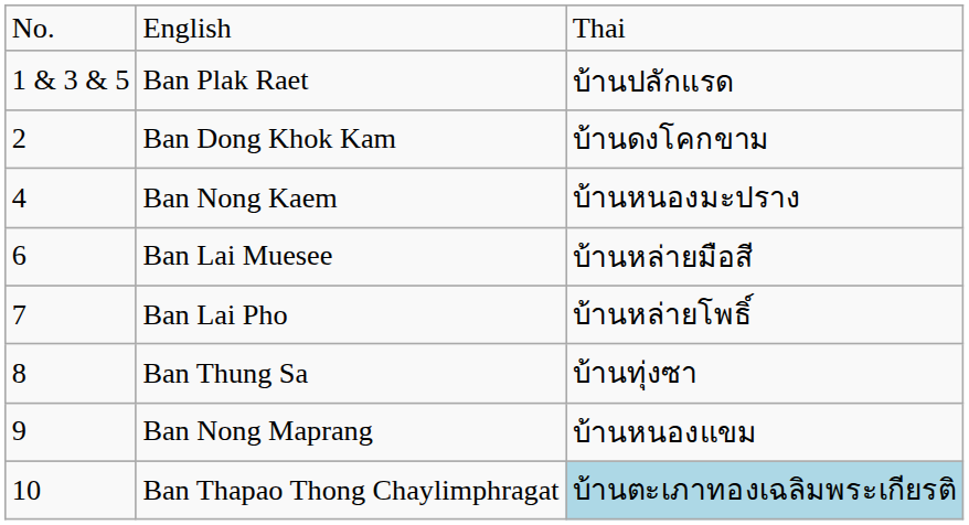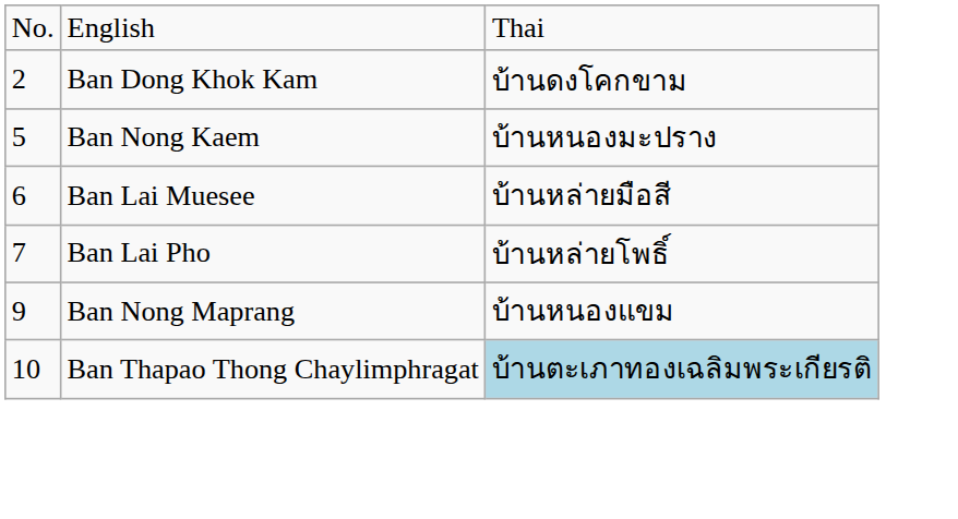 <table class="wikitable">
 <tr>
 <td>No.</td>
 <td>English</td>
 <td>Thai</td>
 </tr>
 <tr>
-<td>1 & 3 & 5</td>
-<td>Ban Plak Raet</td>
-<td>บ้านปลักแรด</td>
-</tr>
-<tr>
 <td>2</td>
 <td>Ban Dong Khok Kam</td>
 <td>บ้านดงโคกขาม</td>
 </tr>
 <tr>
-<td>4</td>
+<td>5</td>
 <td>Ban Nong Kaem</td>
 <td>บ้านหนองมะปราง</td>
 </tr>
 <tr>
 <td>6</td>
 <td>Ban Lai Muesee</td>
 <td>บ้านหล่ายมือสี</td>
 </tr>
 <tr>
 <td>7</td>
 <td>Ban Lai Pho</td>
 <td>บ้านหล่ายโพธิ์</td>
 </tr>
 <tr>
-<td>8</td>
-<td>Ban Thung Sa</td>
-<td>บ้านทุ่งซา</td>
-</tr>
-<tr>
 <td>9</td>
 <td>Ban Nong Maprang</td>
 <td>บ้านหนองแขม</td>
 </tr>
 <tr>
 <td>10</td>
 <td>Ban Thapao Thong Chaylimphragat</td>
 <td style="background: lightblue;">บ้านตะเภาทองเฉลิมพระเกียรติ</td>
 </tr>
 </table>
